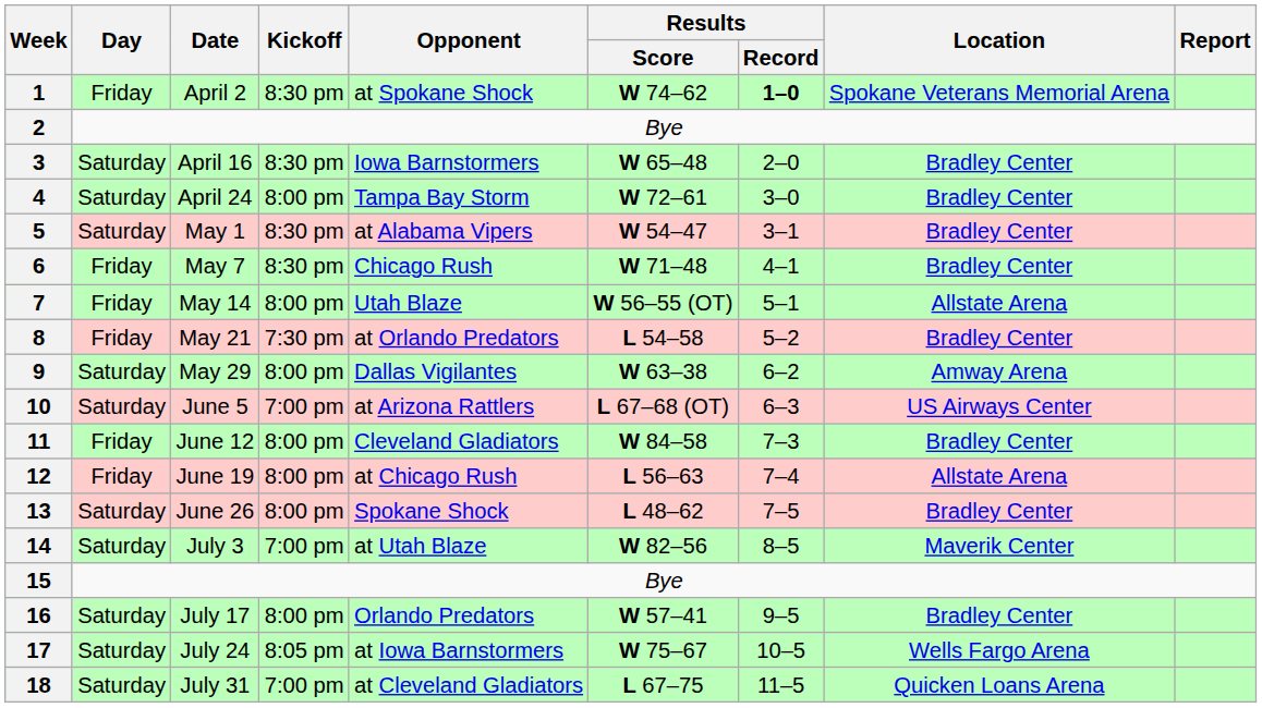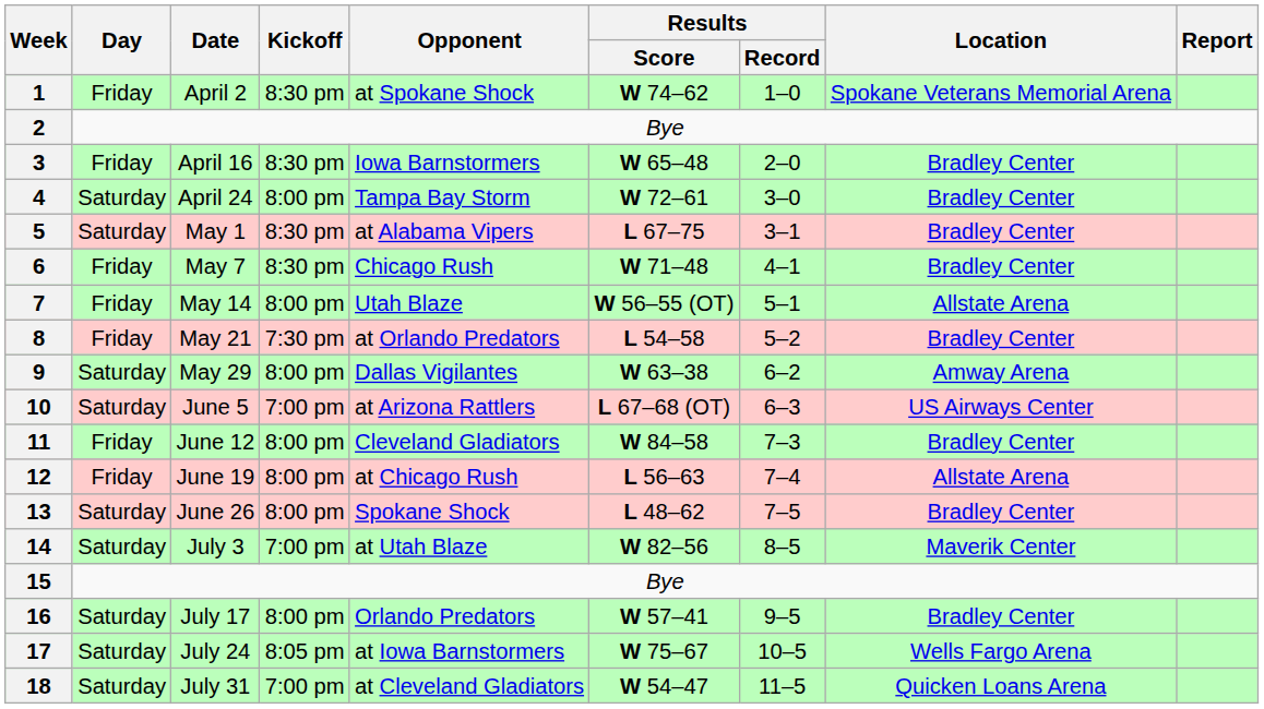 <table class="wikitable" style="font-size: 95%;">
 <tr>
 <th rowspan="2">Week</th>
 <th rowspan="2">Day</th>
 <th rowspan="2">Date</th>
 <th rowspan="2">Kickoff</th>
 <th rowspan="2">Opponent</th>
 <th colspan="2">Results</th>
 <th rowspan="2">Location</th>
 <th rowspan="2">Report</th>
 </tr>
 <tr>
 <th>Score</th>
 <th>Record</th>
 </tr>
 <tr bgcolor="#bbffbb">
 <th align="center"><strong>1</strong></th>
 <td align="center">Friday</td>
 <td align="center">April 2</td>
 <td>8:30 pm</td>
 <td>at <a href='#'>Spokane Shock</a></td>
 <td align="center"><strong>W</strong> 74–62</td>
-<td align="center"><strong>1–0</strong></td>
+<td align="center">1–0</td>
 <td align="center"><a href='#'>Spokane Veterans Memorial Arena</a></td>
 <td align="center"></td>
 </tr>
 <tr>
 <th align="center"><strong>2</strong></th>
 <td colspan="9" align="center" valign="middle"><em>Bye</em></td>
 </tr>
 <tr bgcolor="#bbffbb">
 <th align="center"><strong>3</strong></th>
-<td align="center">Saturday</td>
+<td align="center">Friday</td>
 <td align="center">April 16</td>
 <td>8:30 pm</td>
 <td><a href='#'>Iowa Barnstormers</a></td>
 <td align="center"><strong>W</strong> 65–48</td>
 <td align="center">2–0</td>
 <td align="center"><a href='#'>Bradley Center</a></td>
 <td align="center"></td>
 </tr>
 <tr bgcolor="#bbffbb">
 <th align="center"><strong>4</strong></th>
 <td align="center">Saturday</td>
 <td align="center">April 24</td>
 <td>8:00 pm</td>
 <td><a href='#'>Tampa Bay Storm</a></td>
 <td align="center"><strong>W</strong> 72–61</td>
 <td align="center">3–0</td>
 <td align="center"><a href='#'>Bradley Center</a></td>
 <td align="center"></td>
 </tr>
 <tr bgcolor="ffcccc">
 <th align="center"><strong>5</strong></th>
 <td align="center">Saturday</td>
 <td align="center">May 1</td>
 <td>8:30 pm</td>
 <td>at <a href='#'>Alabama Vipers</a></td>
-<td align="center"><strong>W</strong> 54–47</td>
+<td align="center"><strong>L</strong> 67–75</td>
 <td align="center">3–1</td>
 <td align="center"><a href='#'>Bradley Center</a></td>
 <td align="center"></td>
 </tr>
 <tr bgcolor="#bbffbb">
 <th align="center"><strong>6</strong></th>
 <td align="center">Friday</td>
 <td align="center">May 7</td>
 <td>8:30 pm</td>
 <td><a href='#'>Chicago Rush</a></td>
 <td align="center"><strong>W</strong> 71–48</td>
 <td align="center">4–1</td>
 <td align="center"><a href='#'>Bradley Center</a></td>
 <td align="center"></td>
 </tr>
 <tr bgcolor="#bbffbb">
 <th align="center"><strong>7</strong></th>
 <td align="center">Friday</td>
 <td align="center">May 14</td>
 <td>8:00 pm</td>
 <td><a href='#'>Utah Blaze</a></td>
 <td align="center"><strong>W</strong> 56–55 (OT)</td>
 <td align="center">5–1</td>
 <td align="center"><a href='#'>Allstate Arena</a></td>
 <td align="center"></td>
 </tr>
 <tr bgcolor="ffcccc">
 <th align="center"><strong>8</strong></th>
 <td align="center">Friday</td>
 <td align="center">May 21</td>
 <td>7:30 pm</td>
 <td>at <a href='#'>Orlando Predators</a></td>
 <td align="center"><strong>L</strong> 54–58</td>
 <td align="center">5–2</td>
 <td align="center"><a href='#'>Bradley Center</a></td>
 <td align="center"></td>
 </tr>
 <tr bgcolor="#bbffbb">
 <th align="center"><strong>9</strong></th>
 <td align="center">Saturday</td>
 <td align="center">May 29</td>
 <td>8:00 pm</td>
 <td><a href='#'>Dallas Vigilantes</a></td>
 <td align="center"><strong>W</strong> 63–38</td>
 <td align="center">6–2</td>
 <td align="center"><a href='#'>Amway Arena</a></td>
 <td align="center"></td>
 </tr>
 <tr bgcolor="ffcccc">
 <th align="center"><strong>10</strong></th>
 <td align="center">Saturday</td>
 <td align="center">June 5</td>
 <td>7:00 pm</td>
 <td>at <a href='#'>Arizona Rattlers</a></td>
 <td align="center"><strong>L</strong> 67–68 (OT)</td>
 <td align="center">6–3</td>
 <td align="center"><a href='#'>US Airways Center</a></td>
 <td align="center"></td>
 </tr>
 <tr bgcolor="#bbffbb">
 <th align="center"><strong>11</strong></th>
 <td align="center">Friday</td>
 <td align="center">June 12</td>
 <td>8:00 pm</td>
 <td><a href='#'>Cleveland Gladiators</a></td>
 <td align="center"><strong>W</strong> 84–58</td>
 <td align="center">7–3</td>
 <td align="center"><a href='#'>Bradley Center</a></td>
 <td align="center"></td>
 </tr>
 <tr bgcolor="ffcccc">
 <th align="center"><strong>12</strong></th>
 <td align="center">Friday</td>
 <td align="center">June 19</td>
 <td>8:00 pm</td>
 <td>at <a href='#'>Chicago Rush</a></td>
 <td align="center"><strong>L</strong> 56–63</td>
 <td align="center">7–4</td>
 <td align="center"><a href='#'>Allstate Arena</a></td>
 <td align="center"></td>
 </tr>
 <tr bgcolor="ffcccc">
 <th align="center"><strong>13</strong></th>
 <td align="center">Saturday</td>
 <td align="center">June 26</td>
 <td>8:00 pm</td>
 <td><a href='#'>Spokane Shock</a></td>
 <td align="center"><strong>L</strong> 48–62</td>
 <td align="center">7–5</td>
 <td align="center"><a href='#'>Bradley Center</a></td>
 <td align="center"></td>
 </tr>
 <tr bgcolor="#bbffbb">
 <th align="center"><strong>14</strong></th>
 <td align="center">Saturday</td>
 <td align="center">July 3</td>
 <td>7:00 pm</td>
 <td>at <a href='#'>Utah Blaze</a></td>
 <td align="center"><strong>W</strong> 82–56</td>
 <td align="center">8–5</td>
 <td align="center"><a href='#'>Maverik Center</a></td>
 <td align="center"></td>
 </tr>
 <tr>
 <th align="center"><strong>15</strong></th>
 <td colspan="9" align="center" valign="middle"><em>Bye</em></td>
 </tr>
 <tr bgcolor="#bbffbb">
 <th align="center"><strong>16</strong></th>
 <td align="center">Saturday</td>
 <td align="center">July 17</td>
 <td>8:00 pm</td>
 <td><a href='#'>Orlando Predators</a></td>
 <td align="center"><strong>W</strong> 57–41</td>
 <td align="center">9–5</td>
 <td align="center"><a href='#'>Bradley Center</a></td>
 <td align="center"></td>
 </tr>
 <tr bgcolor="#bbffbb">
 <th align="center"><strong>17</strong></th>
 <td align="center">Saturday</td>
 <td align="center">July 24</td>
 <td>8:05 pm</td>
 <td>at <a href='#'>Iowa Barnstormers</a></td>
 <td align="center"><strong>W</strong> 75–67</td>
 <td align="center">10–5</td>
 <td align="center"><a href='#'>Wells Fargo Arena</a></td>
 <td align="center"></td>
 </tr>
 <tr bgcolor="#bbffbb">
 <th align="center"><strong>18</strong></th>
 <td align="center">Saturday</td>
 <td align="center">July 31</td>
 <td>7:00 pm</td>
 <td>at <a href='#'>Cleveland Gladiators</a></td>
-<td align="center"><strong>L</strong> 67–75</td>
+<td align="center"><strong>W</strong> 54–47</td>
 <td align="center">11–5</td>
 <td align="center"><a href='#'>Quicken Loans Arena</a></td>
 <td align="center"></td>
 </tr>
 </table>
